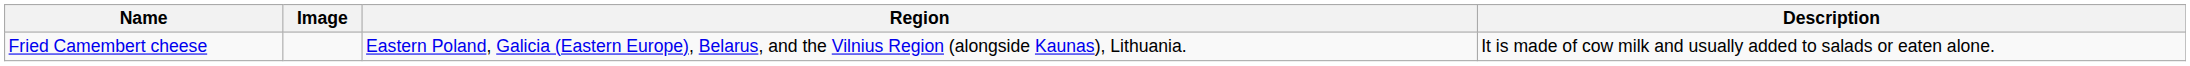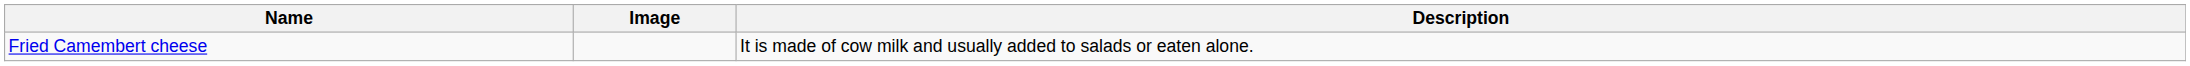 <table class="wikitable sortable" style="width:100%">
 <tr>
 <th>Name</th>
 <th class="unsortable">Image</th>
-<th>Region</th>
 <th>Description</th>
 </tr>
 <tr>
 <td><a href='#'>Fried Camembert cheese</a></td>
 <td></td>
-<td><a href='#'>Eastern Poland</a>, <a href='#'>Galicia (Eastern Europe)</a>, <a href='#'>Belarus</a>, and the <a href='#'>Vilnius Region</a> (alongside <a href='#'>Kaunas</a>), Lithuania.</td>
 <td>It is made of cow milk and usually added to salads or eaten alone. </td>
 </tr>
 </table>
